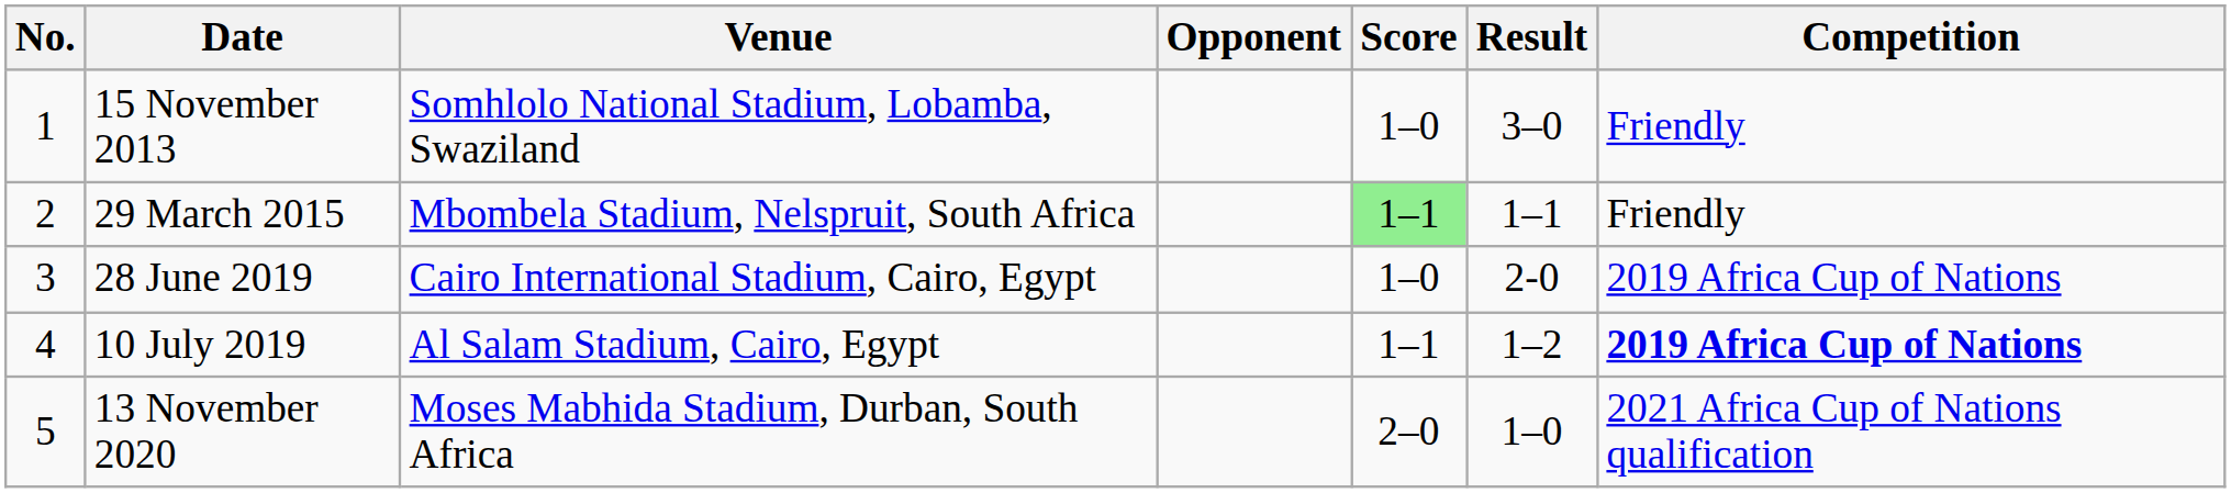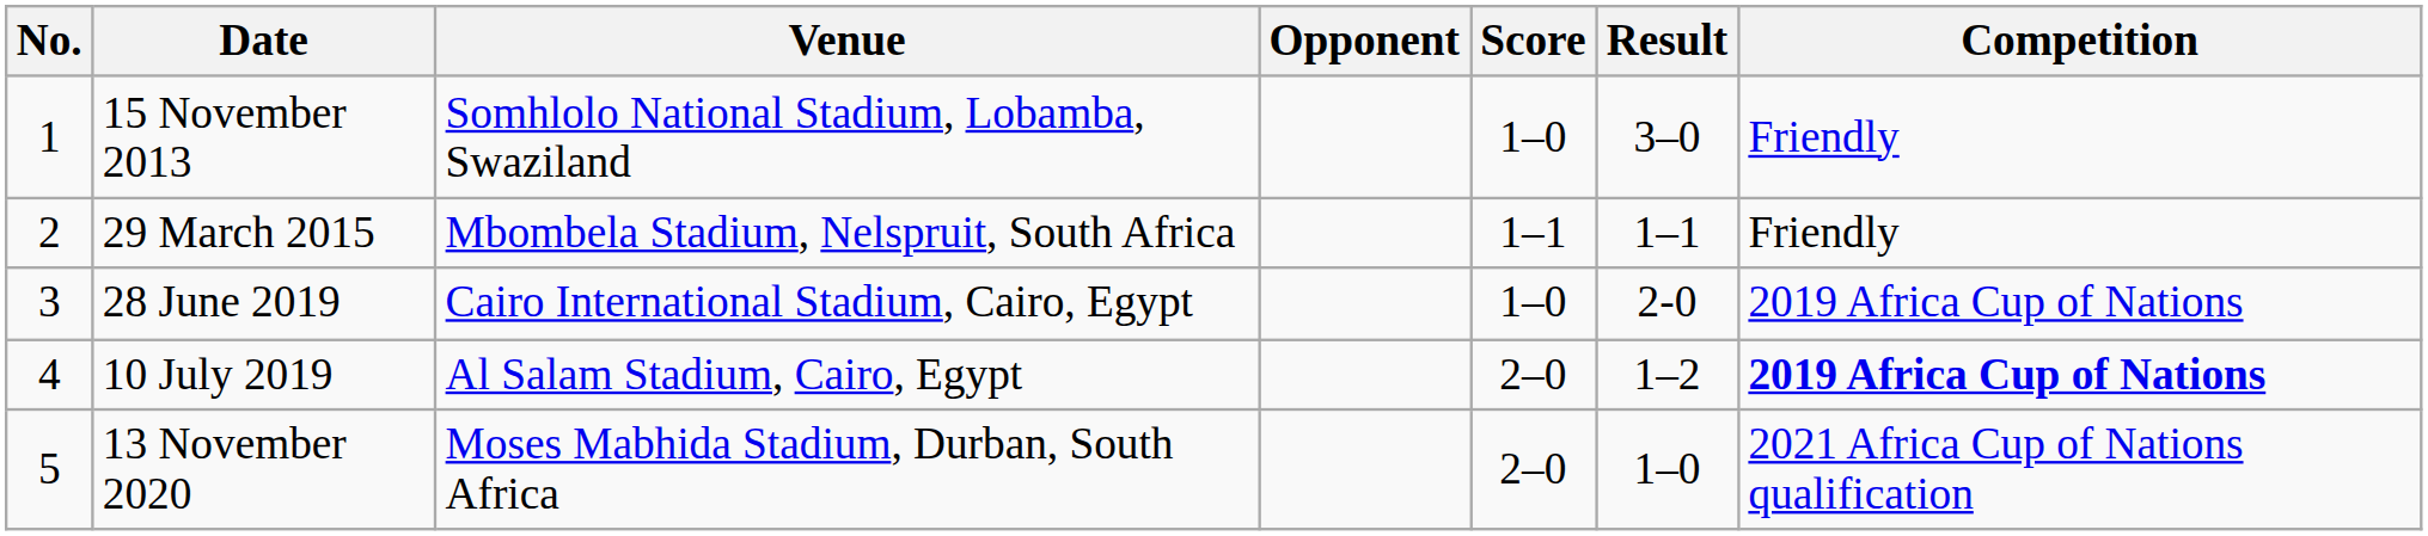 <table class="wikitable sortable">
 <tr>
 <th scope="col">No.</th>
 <th scope="col">Date</th>
 <th scope="col">Venue</th>
 <th scope="col">Opponent</th>
 <th scope="col">Score</th>
 <th scope="col">Result</th>
 <th scope="col">Competition</th>
 </tr>
 <tr>
 <td align="center">1</td>
 <td>15 November 2013</td>
 <td><a href='#'>Somhlolo National Stadium</a>, <a href='#'>Lobamba</a>, Swaziland</td>
 <td></td>
 <td align="center">1–0</td>
 <td align="center">3–0</td>
 <td><a href='#'>Friendly</a></td>
 </tr>
 <tr>
 <td align="center">2</td>
 <td>29 March 2015</td>
 <td><a href='#'>Mbombela Stadium</a>, <a href='#'>Nelspruit</a>, South Africa</td>
 <td></td>
-<td align="center" style="background: lightgreen;">1–1</td>
+<td align="center">1–1</td>
 <td align="center">1–1</td>
 <td>Friendly</td>
 </tr>
 <tr>
 <td align="center">3</td>
 <td>28 June 2019</td>
 <td><a href='#'>Cairo International Stadium</a>, Cairo, Egypt</td>
 <td></td>
 <td align="center">1–0</td>
 <td align="center">2-0</td>
 <td><a href='#'>2019 Africa Cup of Nations</a></td>
 </tr>
 <tr>
 <td align="center">4</td>
 <td>10 July 2019</td>
 <td><a href='#'>Al Salam Stadium</a>, <a href='#'>Cairo</a>, Egypt</td>
 <td></td>
-<td align="center">1–1</td>
+<td align="center">2–0</td>
 <td align="center">1–2</td>
 <td><strong><a href='#'>2019 Africa Cup of Nations</a></strong></td>
 </tr>
 <tr>
 <td align="center">5</td>
 <td>13 November 2020</td>
 <td><a href='#'>Moses Mabhida Stadium</a>, Durban, South Africa</td>
 <td></td>
 <td align="center">2–0</td>
 <td align="center">1–0</td>
 <td><a href='#'>2021 Africa Cup of Nations qualification</a></td>
 </tr>
 </table>
